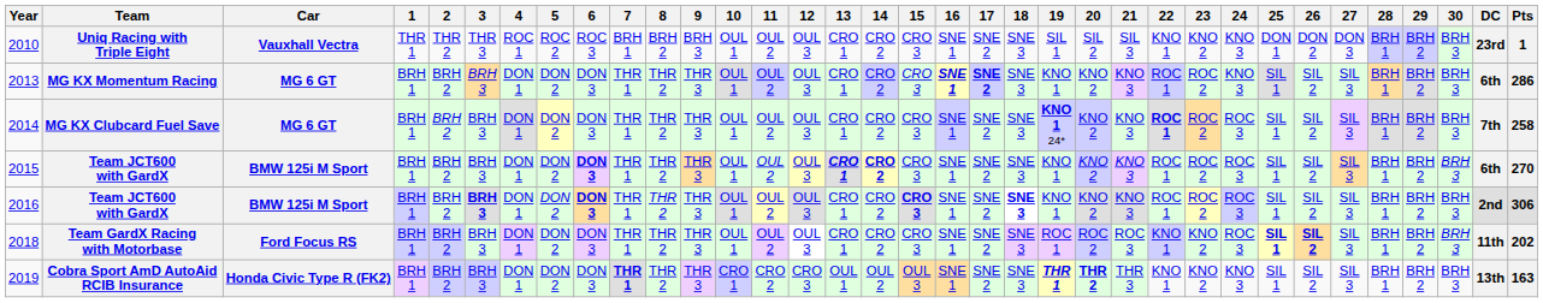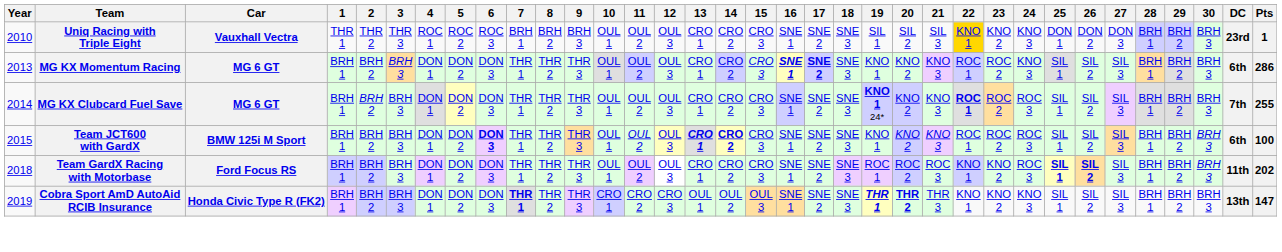 <table class="wikitable" style="text-align:center; font-size:85%">
 <tr>
 <th>Year</th>
 <th>Team</th>
 <th>Car</th>
 <th>1</th>
 <th>2</th>
 <th>3</th>
 <th>4</th>
 <th>5</th>
 <th>6</th>
 <th>7</th>
 <th>8</th>
 <th>9</th>
 <th>10</th>
 <th>11</th>
 <th>12</th>
 <th>13</th>
 <th>14</th>
 <th>15</th>
 <th>16</th>
 <th>17</th>
 <th>18</th>
 <th>19</th>
 <th>20</th>
 <th>21</th>
 <th>22</th>
 <th>23</th>
 <th>24</th>
 <th>25</th>
 <th>26</th>
 <th>27</th>
 <th>28</th>
 <th>29</th>
 <th>30</th>
 <th>DC</th>
 <th>Pts</th>
 </tr>
 <tr>
 <td><a href='#'>2010</a></td>
 <th nowrap><a href='#'>Uniq Racing with<br>Triple Eight</a></th>
 <th nowrap><a href='#'>Vauxhall Vectra</a></th>
 <td><a href='#'>THR<br>1</a></td>
 <td><a href='#'>THR<br>2</a></td>
 <td><a href='#'>THR<br>3</a></td>
 <td><a href='#'>ROC<br>1</a></td>
 <td><a href='#'>ROC<br>2</a></td>
 <td><a href='#'>ROC<br>3</a></td>
 <td><a href='#'>BRH<br>1</a></td>
 <td><a href='#'>BRH<br>2</a></td>
 <td><a href='#'>BRH<br>3</a></td>
 <td><a href='#'>OUL<br>1</a></td>
 <td><a href='#'>OUL<br>2</a></td>
 <td><a href='#'>OUL<br>3</a></td>
 <td><a href='#'>CRO<br>1</a></td>
 <td><a href='#'>CRO<br>2</a></td>
 <td><a href='#'>CRO<br>3</a></td>
 <td><a href='#'>SNE<br>1</a></td>
 <td><a href='#'>SNE<br>2</a></td>
 <td><a href='#'>SNE<br>3</a></td>
 <td><a href='#'>SIL<br>1</a></td>
 <td><a href='#'>SIL<br>2</a></td>
 <td><a href='#'>SIL<br>3</a></td>
-<td><a href='#'>KNO<br>1</a></td>
+<td style="background: gold;"><a href='#'>KNO<br>1</a></td>
 <td><a href='#'>KNO<br>2</a></td>
 <td><a href='#'>KNO<br>3</a></td>
 <td><a href='#'>DON<br>1</a></td>
 <td><a href='#'>DON<br>2</a></td>
 <td><a href='#'>DON<br>3</a></td>
 <td style="background:#CFCFFF;"><a href='#'>BRH<br>1</a><br></td>
 <td style="background:#CFCFFF;"><a href='#'>BRH<br>2</a><br></td>
 <td style="background:#DFFFDF;"><a href='#'>BRH<br>3</a><br></td>
 <th>23rd</th>
 <th>1</th>
 </tr>
 <tr>
 <td><a href='#'>2013</a></td>
 <th nowrap><a href='#'>MG KX Momentum Racing</a></th>
 <th nowrap><a href='#'>MG 6 GT</a></th>
 <td style="background:#DFFFDF;"><a href='#'>BRH<br>1</a><br></td>
 <td style="background:#DFFFDF;"><a href='#'>BRH<br>2</a><br></td>
 <td style="background:#FFDF9F;"><em><a href='#'>BRH<br>3</a></em><br></td>
 <td style="background:#DFFFDF;"><a href='#'>DON<br>1</a><br></td>
 <td style="background:#DFFFDF;"><a href='#'>DON<br>2</a><br></td>
 <td style="background:#DFFFDF;"><a href='#'>DON<br>3</a><br></td>
 <td style="background:#DFFFDF;"><a href='#'>THR<br>1</a><br></td>
 <td style="background:#DFFFDF;"><a href='#'>THR<br>2</a><br></td>
 <td style="background:#DFFFDF;"><a href='#'>THR<br>3</a><br></td>
 <td style="background:#DFDFDF;"><a href='#'>OUL<br>1</a><br></td>
 <td style="background:#CFCFFF;"><a href='#'>OUL<br>2</a><br></td>
 <td style="background:#DFFFDF;"><a href='#'>OUL<br>3</a><br></td>
 <td style="background:#DFFFDF;"><a href='#'>CRO<br>1</a><br></td>
 <td style="background:#CFCFFF;"><a href='#'>CRO<br>2</a><br></td>
 <td style="background:#DFFFDF;"><em><a href='#'>CRO<br>3</a></em><br></td>
 <td style="background:#FFFFBF;"><strong><em><a href='#'>SNE<br>1</a></em></strong><br></td>
 <td style="background:#CFCFFF;"><strong><a href='#'>SNE<br>2</a></strong><br></td>
 <td style="background:#DFFFDF;"><a href='#'>SNE<br>3</a><br></td>
 <td style="background:#DFFFDF;"><a href='#'>KNO<br>1</a><br></td>
 <td style="background:#DFFFDF;"><a href='#'>KNO<br>2</a><br></td>
 <td style="background:#EFCFFF;"><a href='#'>KNO<br>3</a><br></td>
 <td style="background:#CFCFFF;"><a href='#'>ROC<br>1</a><br></td>
 <td style="background:#DFFFDF;"><a href='#'>ROC<br>2</a><br></td>
 <td style="background:#DFFFDF;"><a href='#'>KNO<br>3</a><br></td>
 <td style="background:#DFDFDF;"><a href='#'>SIL<br>1</a><br></td>
 <td style="background:#DFFFDF;"><a href='#'>SIL<br>2</a><br></td>
 <td style="background:#DFFFDF;"><a href='#'>SIL<br>3</a><br></td>
 <td style="background:#FFDF9F;"><a href='#'>BRH<br>1</a><br></td>
 <td style="background:#DFDFDF;"><a href='#'>BRH<br>2</a><br></td>
 <td style="background:#DFFFDF;"><a href='#'>BRH<br>3</a><br></td>
 <th>6th</th>
 <th>286</th>
 </tr>
 <tr>
 <td><a href='#'>2014</a></td>
 <th nowrap><a href='#'>MG KX Clubcard Fuel Save</a></th>
 <th nowrap><a href='#'>MG 6 GT</a></th>
 <td style="background:#DFFFDF;"><a href='#'>BRH<br>1</a><br></td>
 <td style="background:#DFFFDF;"><em><a href='#'>BRH<br>2</a></em><br></td>
 <td style="background:#DFFFDF;"><a href='#'>BRH<br>3</a><br></td>
 <td style="background:#DFDFDF;"><a href='#'>DON<br>1</a><br></td>
 <td style="background:#FFFFBF;"><a href='#'>DON<br>2</a><br></td>
 <td style="background:#DFFFDF;"><a href='#'>DON<br>3</a><br></td>
 <td style="background:#DFFFDF;"><a href='#'>THR<br>1</a><br></td>
 <td style="background:#DFFFDF;"><a href='#'>THR<br>2</a><br></td>
 <td style="background:#DFFFDF;"><a href='#'>THR<br>3</a><br></td>
 <td style="background:#DFFFDF;"><a href='#'>OUL<br>1</a><br></td>
 <td style="background:#DFFFDF;"><a href='#'>OUL<br>2</a><br></td>
 <td style="background:#DFFFDF;"><a href='#'>OUL<br>3</a><br></td>
 <td style="background:#DFFFDF;"><a href='#'>CRO<br>1</a><br></td>
 <td style="background:#DFFFDF;"><a href='#'>CRO<br>2</a><br></td>
 <td style="background:#DFFFDF;"><a href='#'>CRO<br>3</a><br></td>
 <td style="background:#CFCFFF;"><a href='#'>SNE<br>1</a><br></td>
 <td style="background:#DFFFDF;"><a href='#'>SNE<br>2</a><br></td>
 <td style="background:#DFFFDF;"><a href='#'>SNE<br>3</a><br></td>
 <td style="background:#CFCFFF;"><strong><a href='#'>KNO<br>1</a></strong><br><small>24*</small></td>
 <td style="background:#CFCFFF;"><a href='#'>KNO<br>2</a><br></td>
 <td style="background:#DFFFDF;"><a href='#'>KNO<br>3</a><br></td>
 <td style="background:#DFDFDF;"><strong><a href='#'>ROC<br>1</a></strong><br></td>
 <td style="background:#FFDF9F;"><a href='#'>ROC<br>2</a><br></td>
 <td style="background:#DFFFDF;"><a href='#'>ROC<br>3</a><br></td>
 <td style="background:#DFFFDF;"><a href='#'>SIL<br>1</a><br></td>
 <td style="background:#DFFFDF;"><a href='#'>SIL<br>2</a><br></td>
 <td style="background:#EFCFFF;"><a href='#'>SIL<br>3</a><br></td>
 <td style="background:#DFDFDF;"><a href='#'>BRH<br>1</a><br></td>
 <td style="background:#DFDFDF;"><a href='#'>BRH<br>2</a><br></td>
 <td style="background:#DFFFDF;"><a href='#'>BRH<br>3</a><br></td>
 <th>7th</th>
-<th>258</th>
+<th>255</th>
 </tr>
 <tr>
 <td><a href='#'>2015</a></td>
 <th nowrap><a href='#'>Team JCT600<br>with GardX</a></th>
 <th nowrap><a href='#'>BMW 125i M Sport</a></th>
 <td style="background:#DFFFDF;"><a href='#'>BRH<br>1</a><br></td>
 <td style="background:#DFFFDF;"><a href='#'>BRH<br>2</a><br></td>
 <td style="background:#DFFFDF;"><a href='#'>BRH<br>3</a><br></td>
 <td style="background:#DFFFDF;"><a href='#'>DON<br>1</a><br></td>
 <td style="background:#DFFFDF;"><a href='#'>DON<br>2</a><br></td>
 <td style="background:#EFCFFF;"><strong><a href='#'>DON<br>3</a><br></strong></td>
 <td style="background:#DFFFDF;"><a href='#'>THR<br>1</a><br></td>
 <td style="background:#DFFFDF;"><a href='#'>THR<br>2</a><br></td>
 <td style="background:#FFDF9F;"><a href='#'>THR<br>3</a><br></td>
 <td style="background:#DFFFDF;"><a href='#'>OUL<br>1</a><br></td>
 <td style="background:#DFFFDF;"><em><a href='#'>OUL<br>2</a></em><br></td>
 <td style="background:#FFFFBF;"><a href='#'>OUL<br>3</a><br></td>
 <td style="background:#DFDFDF;"><strong><em><a href='#'>CRO<br>1</a></em></strong><br></td>
 <td style="background:#FFFFBF;"><strong><a href='#'>CRO<br>2</a></strong><br></td>
 <td style="background:#DFFFDF;"><a href='#'>CRO<br>3</a><br></td>
 <td style="background:#DFFFDF;"><a href='#'>SNE<br>1</a><br></td>
 <td style="background:#DFFFDF;"><a href='#'>SNE<br>2</a><br></td>
 <td style="background:#DFFFDF;"><a href='#'>SNE<br>3</a><br></td>
 <td style="background:#DFFFDF;"><a href='#'>KNO<br>1</a><br></td>
 <td style="background:#CFCFFF;"><em><a href='#'>KNO<br>2</a></em><br></td>
 <td style="background:#EFCFFF;"><em><a href='#'>KNO<br>3</a></em><br></td>
 <td style="background:#DFFFDF;"><a href='#'>ROC<br>1</a><br></td>
 <td style="background:#DFFFDF;"><a href='#'>ROC<br>2</a><br></td>
 <td style="background:#DFFFDF;"><a href='#'>ROC<br>3</a><br></td>
 <td style="background:#DFFFDF;"><a href='#'>SIL<br>1</a><br></td>
 <td style="background:#DFFFDF;"><a href='#'>SIL<br>2</a><br></td>
 <td style="background:#FFDF9F;"><a href='#'>SIL<br>3</a><br></td>
 <td style="background:#DFFFDF;"><a href='#'>BRH<br>1</a><br></td>
 <td style="background:#DFFFDF;"><a href='#'>BRH<br>2</a><br></td>
 <td style="background:#DFFFDF;"><em><a href='#'>BRH<br>3</a></em><br></td>
 <th>6th</th>
-<th>270</th>
-</tr>
-<tr>
-<td><a href='#'>2016</a></td>
-<th nowrap><a href='#'>Team JCT600<br>with GardX</a></th>
-<th nowrap><a href='#'>BMW 125i M Sport</a></th>
-<td style="background:#CFCFFF;"><a href='#'>BRH<br>1</a><br></td>
-<td style="background:#DFFFDF;"><a href='#'>BRH<br>2</a><br></td>
-<td style="background:#DFDFDF;"><strong><a href='#'>BRH<br>3</a></strong><br></td>
-<td style="background:#DFFFDF;"><a href='#'>DON<br>1</a><br></td>
-<td style="background:#DFFFDF;"><em><a href='#'>DON<br>2</a></em><br></td>
-<td style="background:#FFDF9F;"><strong><a href='#'>DON<br>3</a></strong><br></td>
-<td style="background:#DFFFDF;"><a href='#'>THR<br>1</a><br></td>
-<td style="background:#DFFFDF;"><em><a href='#'>THR<br>2</a></em><br></td>
-<td style="background:#DFFFDF;"><a href='#'>THR<br>3</a><br></td>
-<td style="background:#DFDFDF;"><a href='#'>OUL<br>1</a><br></td>
-<td style="background:#FFFFBF;"><a href='#'>OUL<br>2</a><br></td>
-<td style="background:#DFDFDF;"><a href='#'>OUL<br>3</a><br></td>
-<td style="background:#DFFFDF;"><a href='#'>CRO<br>1</a><br></td>
-<td style="background:#DFFFDF;"><a href='#'>CRO<br>2</a><br></td>
-<td style="background:#DFDFDF;"><strong><a href='#'>CRO<br>3</a></strong><br></td>
-<td style="background:#DFFFDF;"><a href='#'>SNE<br>1</a><br></td>
-<td style="background:#DFFFDF;"><a href='#'>SNE<br>2</a><br></td>
-<td style="background:#FFFFFF;"><strong><a href='#'>SNE<br>3</a></strong><br></td>
-<td style="background:#DFFFDF;"><a href='#'>KNO<br>1</a><br></td>
-<td style="background:#DFDFDF;"><a href='#'>KNO<br>2</a><br></td>
-<td style="background:#DFDFDF;"><a href='#'>KNO<br>3</a><br></td>
-<td style="background:#DFFFDF;"><a href='#'>ROC<br>1</a><br></td>
-<td style="background:#FFFFBF;"><a href='#'>ROC<br>2</a><br></td>
-<td style="background:#CFCFFF;"><a href='#'>ROC<br>3</a><br></td>
-<td style="background:#DFFFDF;"><a href='#'>SIL<br>1</a><br></td>
-<td style="background:#DFFFDF;"><a href='#'>SIL<br>2</a><br></td>
-<td style="background:#DFFFDF;"><a href='#'>SIL<br>3</a><br></td>
-<td style="background:#DFFFDF;"><a href='#'>BRH<br>1</a><br></td>
-<td style="background:#DFFFDF;"><a href='#'>BRH<br>2</a><br></td>
-<td style="background:#DFFFDF;"><a href='#'>BRH<br>3</a><br></td>
-<th style="background:#DFDFDF;">2nd</th>
-<th style="background:#DFDFDF;">306</th>
+<th>100</th>
 </tr>
 <tr>
 <td><a href='#'>2018</a></td>
 <th nowrap><a href='#'>Team GardX Racing<br>with Motorbase</a></th>
 <th nowrap><a href='#'>Ford Focus RS</a></th>
 <td style="background:#CFCFFF;"><a href='#'>BRH<br>1</a><br></td>
 <td style="background:#CFCFFF;"><a href='#'>BRH<br>2</a><br></td>
 <td style="background:#DFFFDF;"><a href='#'>BRH<br>3</a><br></td>
 <td style="background:#EFCFFF;"><a href='#'>DON<br>1</a><br></td>
 <td style="background:#DFFFDF;"><a href='#'>DON<br>2</a><br></td>
 <td style="background:#EFCFFF;"><a href='#'>DON<br>3</a><br></td>
 <td style="background:#DFFFDF;"><a href='#'>THR<br>1</a><br></td>
 <td style="background:#DFFFDF;"><a href='#'>THR<br>2</a><br></td>
 <td style="background:#DFFFDF;"><a href='#'>THR<br>3</a><br></td>
 <td style="background:#DFFFDF;"><a href='#'>OUL<br>1</a><br></td>
 <td style="background:#EFCFFF;"><a href='#'>OUL<br>2</a><br></td>
 <td style="background:#FFFFFF;"><a href='#'>OUL<br>3</a><br></td>
 <td style="background:#DFFFDF;"><a href='#'>CRO<br>1</a><br></td>
 <td style="background:#DFFFDF;"><a href='#'>CRO<br>2</a><br></td>
 <td style="background:#DFFFDF;"><a href='#'>CRO<br>3</a><br></td>
 <td style="background:#DFFFDF;"><a href='#'>SNE<br>1</a><br></td>
 <td style="background:#DFFFDF;"><a href='#'>SNE<br>2</a><br></td>
 <td style="background:#EFCFFF;"><a href='#'>SNE<br>3</a><br></td>
 <td style="background:#EFCFFF;"><a href='#'>ROC<br>1</a><br></td>
 <td style="background:#CFCFFF;"><a href='#'>ROC<br>2</a><br></td>
 <td style="background:#DFFFDF;"><a href='#'>ROC<br>3</a><br></td>
 <td style="background:#CFCFFF;"><a href='#'>KNO<br>1</a><br></td>
 <td style="background:#DFFFDF;"><a href='#'>KNO<br>2</a><br></td>
 <td style="background:#DFFFDF;"><a href='#'>ROC<br>3</a><br></td>
 <td style="background:#FFFFBF;"><strong><a href='#'>SIL<br>1</a></strong><br></td>
 <td style="background:#FFDF9F;"><strong><a href='#'>SIL<br>2</a></strong><br></td>
 <td style="background:#DFFFDF;"><a href='#'>SIL<br>3</a><br></td>
 <td style="background:#DFFFDF;"><a href='#'>BRH<br>1</a><br></td>
 <td style="background:#DFFFDF;"><a href='#'>BRH<br>2</a><br></td>
 <td style="background:#DFFFDF;"><em><a href='#'>BRH<br>3</a></em><br></td>
 <th>11th</th>
 <th>202</th>
 </tr>
 <tr>
 <td><a href='#'>2019</a></td>
 <th nowrap><a href='#'>Cobra Sport AmD AutoAid<br>RCIB Insurance</a></th>
 <th nowrap><a href='#'>Honda Civic Type R (FK2)</a></th>
 <td style="background:#EFCFFF;"><a href='#'>BRH<br>1</a><br></td>
 <td style="background:#CFCFFF;"><a href='#'>BRH<br>2</a><br></td>
 <td style="background:#CFCFFF;"><a href='#'>BRH<br>3</a><br></td>
 <td style="background:#DFFFDF;"><a href='#'>DON<br>1</a><br></td>
 <td style="background:#DFFFDF;"><a href='#'>DON<br>2</a><br></td>
 <td style="background:#DFFFDF;"><a href='#'>DON<br>3</a><br></td>
 <td style="background:#DFDFDF;"><strong><a href='#'>THR<br>1</a></strong><br></td>
 <td style="background:#DFFFDF;"><a href='#'>THR<br>2</a><br></td>
 <td style="background:#EFCFFF;"><a href='#'>THR<br>3</a><br></td>
 <td style="background:#CFCFFF;"><a href='#'>CRO<br>1</a><br></td>
 <td style="background:#DFFFDF;"><a href='#'>CRO<br>2</a><br></td>
 <td style="background:#DFFFDF;"><a href='#'>CRO<br>3</a><br></td>
 <td style="background:#DFFFDF;"><a href='#'>OUL<br>1</a><br></td>
 <td style="background:#DFFFDF;"><a href='#'>OUL<br>2</a><br></td>
 <td style="background:#FFDF9F;"><a href='#'>OUL<br>3</a><br></td>
 <td style="background:#FFDF9F;"><a href='#'>SNE<br>1</a><br></td>
 <td style="background:#DFFFDF;"><a href='#'>SNE<br>2</a><br></td>
 <td style="background:#DFFFDF;"><a href='#'>SNE<br>3</a><br></td>
 <td style="background:#FFFFBF;"><strong><em><a href='#'>THR<br>1</a></em></strong><br></td>
 <td style="background:#DFFFDF;"><strong><a href='#'>THR<br>2</a></strong><br></td>
 <td style="background:#DFFFDF;"><a href='#'>THR<br>3</a><br></td>
 <td><a href='#'>KNO<br>1</a></td>
 <td><a href='#'>KNO<br>2</a></td>
 <td><a href='#'>KNO<br>3</a></td>
 <td><a href='#'>SIL<br>1</a></td>
 <td><a href='#'>SIL<br>2</a></td>
 <td><a href='#'>SIL<br>3</a></td>
 <td><a href='#'>BRH<br>1</a></td>
 <td><a href='#'>BRH<br>2</a></td>
 <td><a href='#'>BRH<br>3</a></td>
 <th>13th</th>
-<th>163</th>
+<th>147</th>
 </tr>
 </table>
